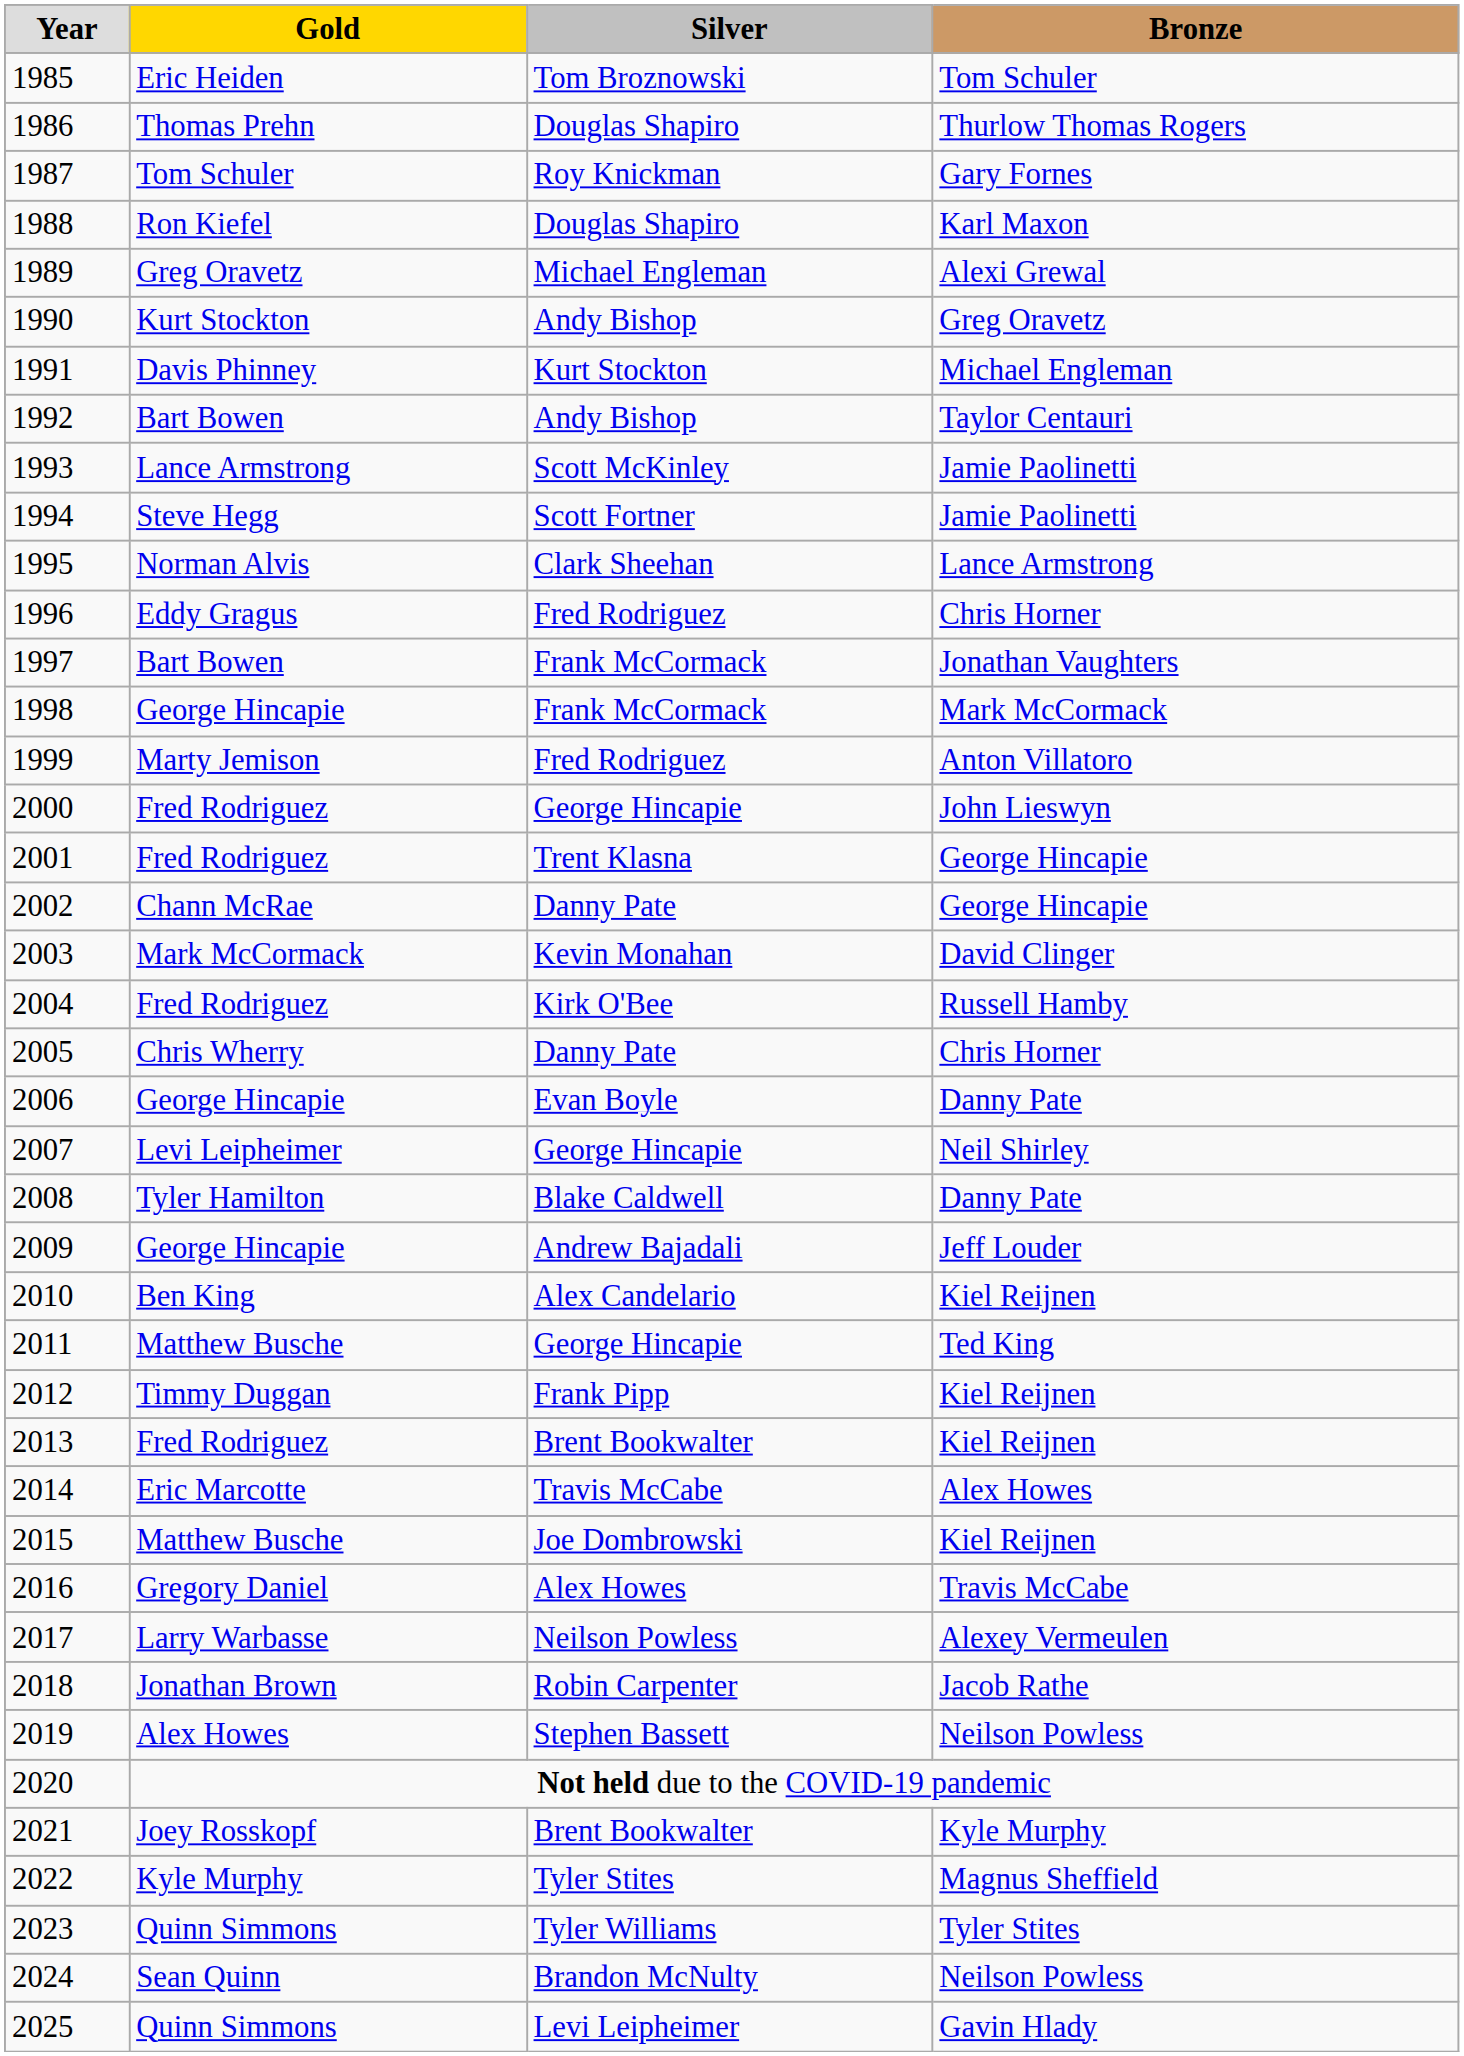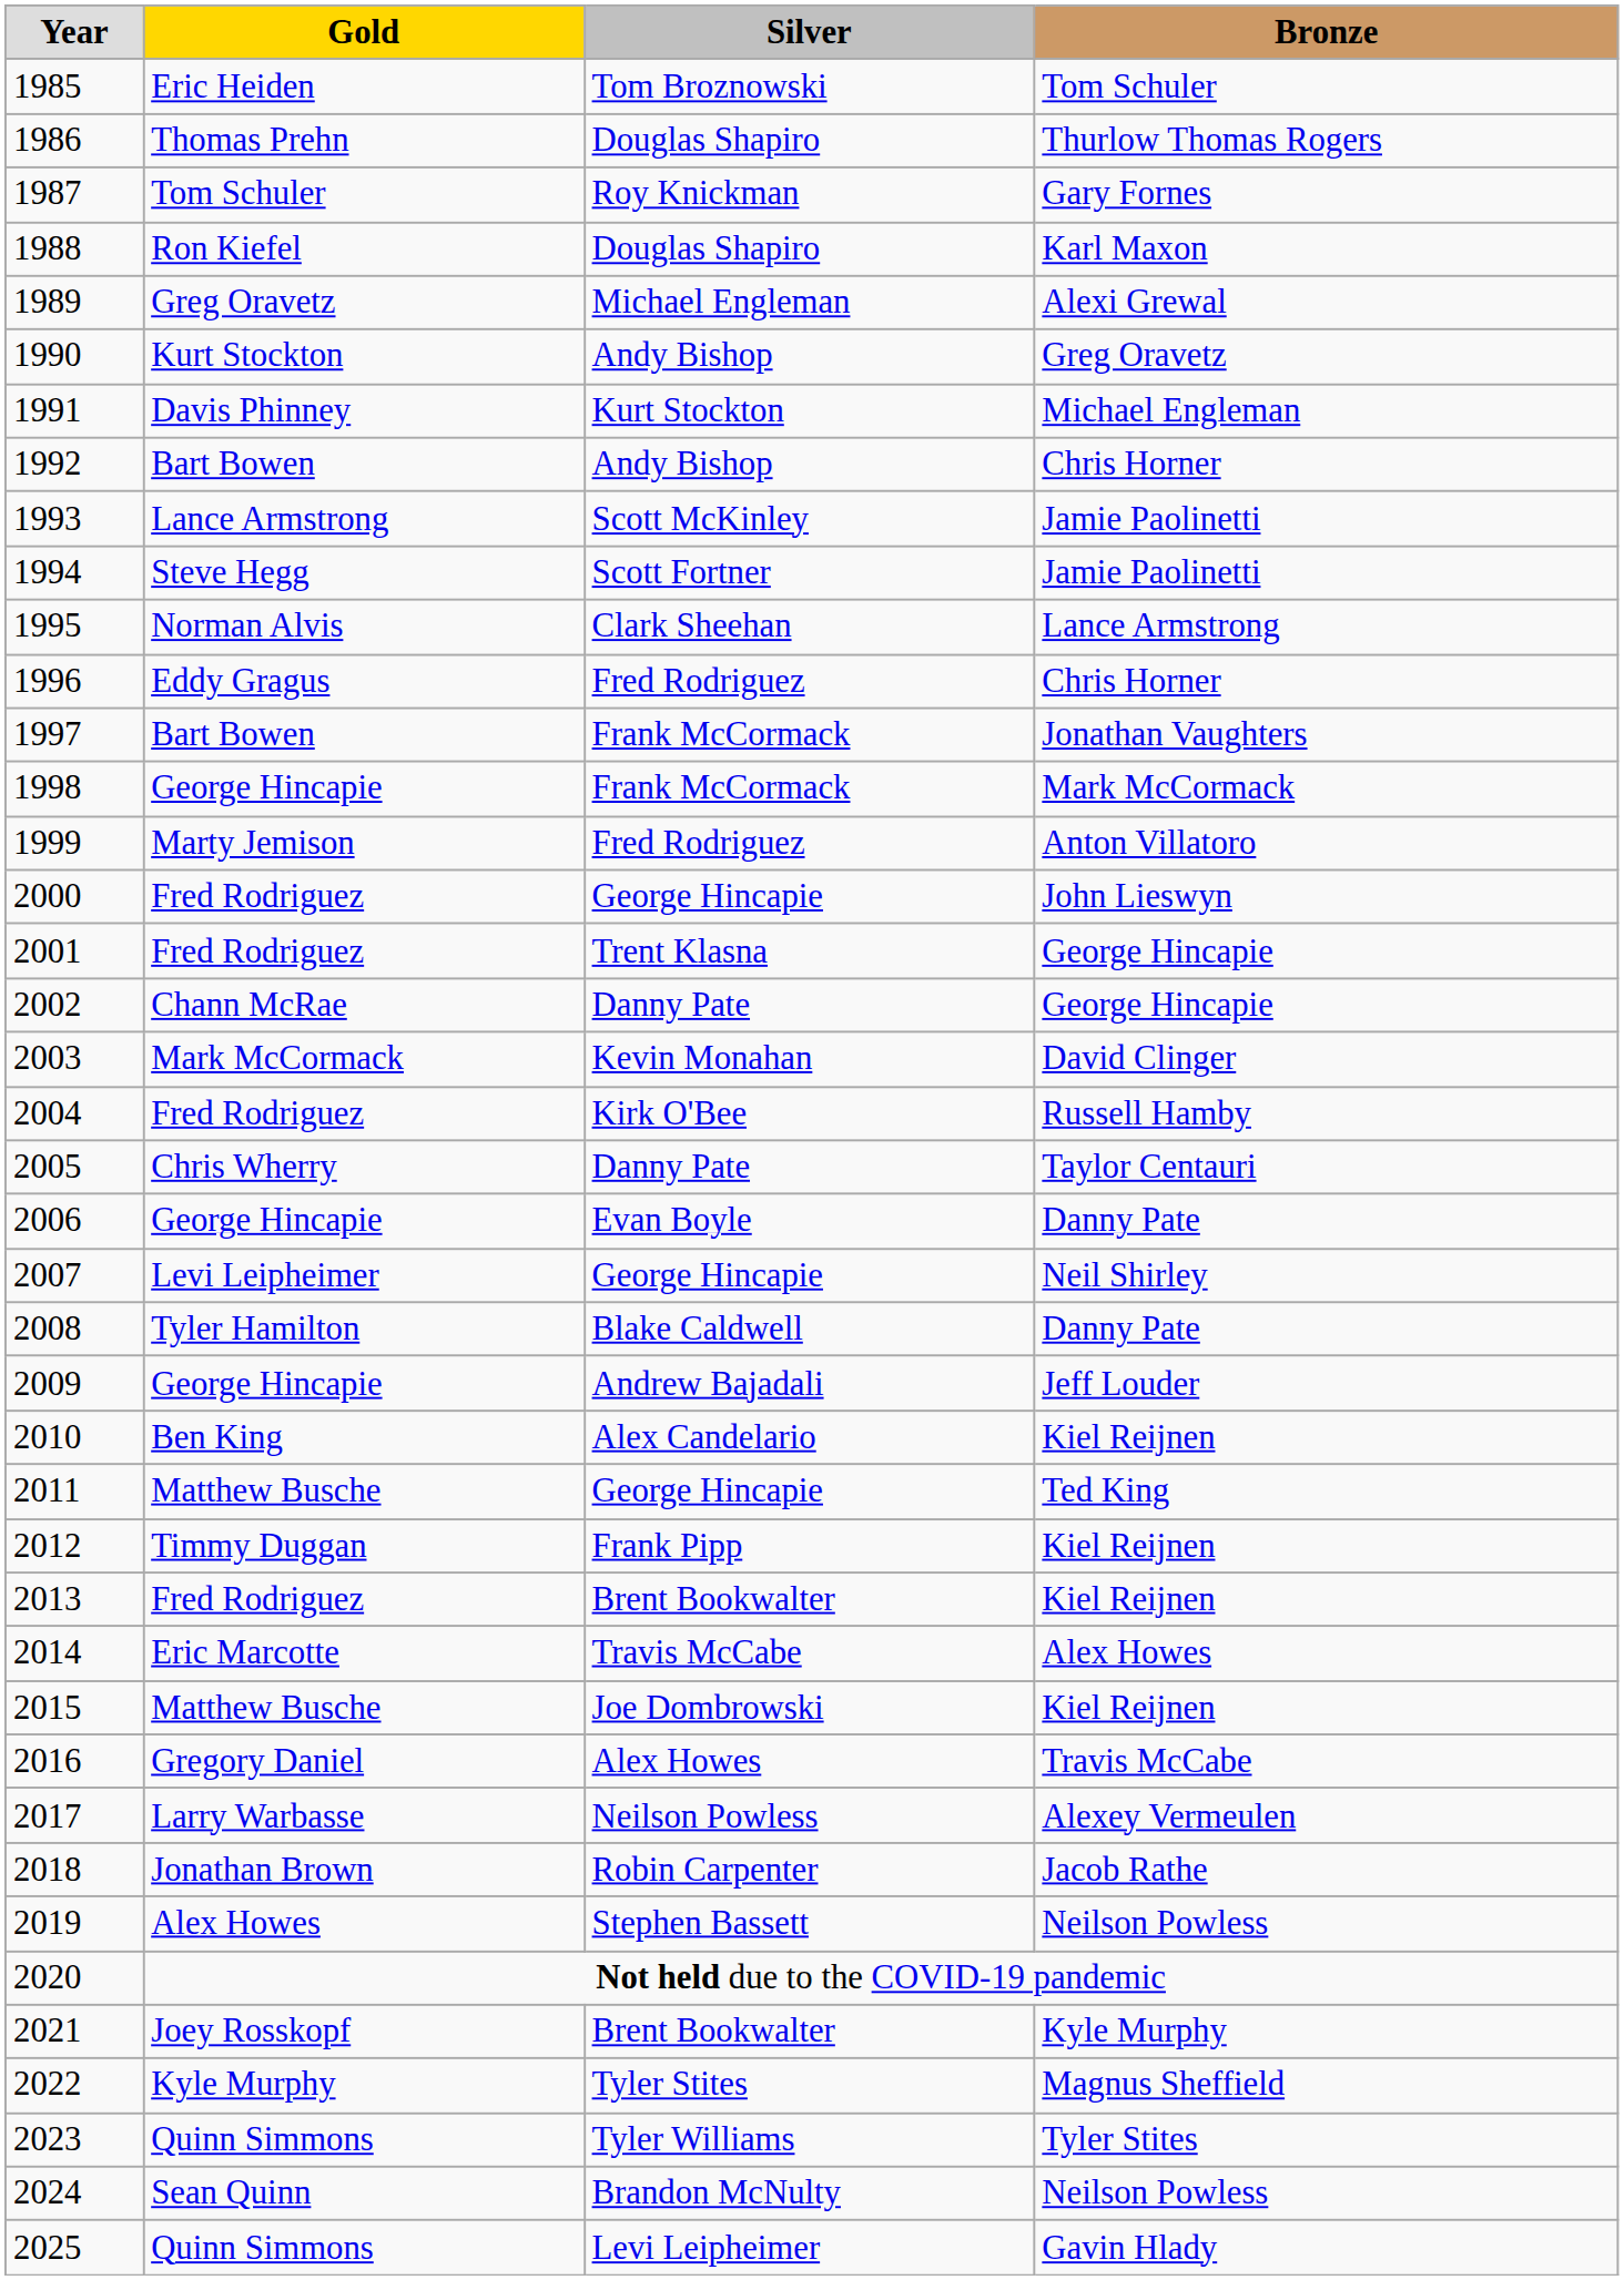 <table class="wikitable" style="width: 60%; text-align:left;">
 <tr>
 <td style="background:#DDDDDD; font-weight:bold; text-align:center;">Year</td>
 <td style="background:gold;font-weight:bold; text-align:center;">Gold</td>
 <td style="background:silver; font-weight:bold; text-align:center;">Silver</td>
 <td style="background:#cc9966; font-weight:bold; text-align:center;">Bronze</td>
 </tr>
 <tr>
 <td>1985</td>
 <td><a href='#'>Eric Heiden</a></td>
 <td><a href='#'>Tom Broznowski</a></td>
 <td><a href='#'>Tom Schuler</a></td>
 </tr>
 <tr>
 <td>1986</td>
 <td><a href='#'>Thomas Prehn</a></td>
 <td><a href='#'>Douglas Shapiro</a></td>
 <td><a href='#'>Thurlow Thomas Rogers</a></td>
 </tr>
 <tr>
 <td>1987</td>
 <td><a href='#'>Tom Schuler</a></td>
 <td><a href='#'>Roy Knickman</a></td>
 <td><a href='#'>Gary Fornes</a></td>
 </tr>
 <tr>
 <td>1988</td>
 <td><a href='#'>Ron Kiefel</a></td>
 <td><a href='#'>Douglas Shapiro</a></td>
 <td><a href='#'>Karl Maxon</a></td>
 </tr>
 <tr>
 <td>1989</td>
 <td><a href='#'>Greg Oravetz</a></td>
 <td><a href='#'>Michael Engleman</a></td>
 <td><a href='#'>Alexi Grewal</a></td>
 </tr>
 <tr>
 <td>1990</td>
 <td><a href='#'>Kurt Stockton</a></td>
 <td><a href='#'>Andy Bishop</a></td>
 <td><a href='#'>Greg Oravetz</a></td>
 </tr>
 <tr>
 <td>1991</td>
 <td><a href='#'>Davis Phinney</a></td>
 <td><a href='#'>Kurt Stockton</a></td>
 <td><a href='#'>Michael Engleman</a></td>
 </tr>
 <tr>
 <td>1992</td>
 <td><a href='#'>Bart Bowen</a></td>
 <td><a href='#'>Andy Bishop</a></td>
-<td><a href='#'>Taylor Centauri</a></td>
+<td><a href='#'>Chris Horner</a></td>
 </tr>
 <tr>
 <td>1993</td>
 <td><a href='#'>Lance Armstrong</a></td>
 <td><a href='#'>Scott McKinley</a></td>
 <td><a href='#'>Jamie Paolinetti</a></td>
 </tr>
 <tr>
 <td>1994</td>
 <td><a href='#'>Steve Hegg</a></td>
 <td><a href='#'>Scott Fortner</a></td>
 <td><a href='#'>Jamie Paolinetti</a></td>
 </tr>
 <tr>
 <td>1995</td>
 <td><a href='#'>Norman Alvis</a></td>
 <td><a href='#'>Clark Sheehan</a></td>
 <td><a href='#'>Lance Armstrong</a></td>
 </tr>
 <tr>
 <td>1996</td>
 <td><a href='#'>Eddy Gragus</a></td>
 <td><a href='#'>Fred Rodriguez</a></td>
 <td><a href='#'>Chris Horner</a></td>
 </tr>
 <tr>
 <td>1997</td>
 <td><a href='#'>Bart Bowen</a></td>
 <td><a href='#'>Frank McCormack</a></td>
 <td><a href='#'>Jonathan Vaughters</a></td>
 </tr>
 <tr>
 <td>1998</td>
 <td><a href='#'>George Hincapie</a></td>
 <td><a href='#'>Frank McCormack</a></td>
 <td><a href='#'>Mark McCormack</a></td>
 </tr>
 <tr>
 <td>1999</td>
 <td><a href='#'>Marty Jemison</a></td>
 <td><a href='#'>Fred Rodriguez</a></td>
 <td> <a href='#'>Anton Villatoro</a></td>
 </tr>
 <tr>
 <td>2000</td>
 <td><a href='#'>Fred Rodriguez</a></td>
 <td><a href='#'>George Hincapie</a></td>
 <td><a href='#'>John Lieswyn</a></td>
 </tr>
 <tr>
 <td>2001</td>
 <td><a href='#'>Fred Rodriguez</a></td>
 <td><a href='#'>Trent Klasna</a></td>
 <td><a href='#'>George Hincapie</a></td>
 </tr>
 <tr>
 <td>2002</td>
 <td><a href='#'>Chann McRae</a></td>
 <td><a href='#'>Danny Pate</a></td>
 <td><a href='#'>George Hincapie</a></td>
 </tr>
 <tr>
 <td>2003</td>
 <td><a href='#'>Mark McCormack</a></td>
 <td><a href='#'>Kevin Monahan</a></td>
 <td><a href='#'>David Clinger</a></td>
 </tr>
 <tr>
 <td>2004</td>
 <td><a href='#'>Fred Rodriguez</a></td>
 <td><a href='#'>Kirk O'Bee</a></td>
 <td><a href='#'>Russell Hamby</a></td>
 </tr>
 <tr>
 <td>2005</td>
 <td><a href='#'>Chris Wherry</a></td>
 <td><a href='#'>Danny Pate</a></td>
-<td><a href='#'>Chris Horner</a></td>
+<td><a href='#'>Taylor Centauri</a></td>
 </tr>
 <tr>
 <td>2006</td>
 <td><a href='#'>George Hincapie</a></td>
 <td><a href='#'>Evan Boyle</a></td>
 <td><a href='#'>Danny Pate</a></td>
 </tr>
 <tr>
 <td>2007</td>
 <td><a href='#'>Levi Leipheimer</a></td>
 <td><a href='#'>George Hincapie</a></td>
 <td><a href='#'>Neil Shirley</a></td>
 </tr>
 <tr>
 <td>2008</td>
 <td><a href='#'>Tyler Hamilton</a></td>
 <td><a href='#'>Blake Caldwell</a></td>
 <td><a href='#'>Danny Pate</a></td>
 </tr>
 <tr>
 <td>2009</td>
 <td><a href='#'>George Hincapie</a></td>
 <td><a href='#'>Andrew Bajadali</a></td>
 <td><a href='#'>Jeff Louder</a></td>
 </tr>
 <tr>
 <td>2010</td>
 <td><a href='#'>Ben King</a></td>
 <td><a href='#'>Alex Candelario</a></td>
 <td><a href='#'>Kiel Reijnen</a></td>
 </tr>
 <tr>
 <td>2011</td>
 <td><a href='#'>Matthew Busche</a></td>
 <td><a href='#'>George Hincapie</a></td>
 <td><a href='#'>Ted King</a></td>
 </tr>
 <tr>
 <td>2012</td>
 <td><a href='#'>Timmy Duggan</a></td>
 <td><a href='#'>Frank Pipp</a></td>
 <td><a href='#'>Kiel Reijnen</a></td>
 </tr>
 <tr>
 <td>2013</td>
 <td><a href='#'>Fred Rodriguez</a></td>
 <td><a href='#'>Brent Bookwalter</a></td>
 <td><a href='#'>Kiel Reijnen</a></td>
 </tr>
 <tr>
 <td>2014</td>
 <td><a href='#'>Eric Marcotte</a></td>
 <td><a href='#'>Travis McCabe</a></td>
 <td><a href='#'>Alex Howes</a></td>
 </tr>
 <tr>
 <td>2015</td>
 <td><a href='#'>Matthew Busche</a></td>
 <td><a href='#'>Joe Dombrowski</a></td>
 <td><a href='#'>Kiel Reijnen</a></td>
 </tr>
 <tr>
 <td>2016</td>
 <td><a href='#'>Gregory Daniel</a></td>
 <td><a href='#'>Alex Howes</a></td>
 <td><a href='#'>Travis McCabe</a></td>
 </tr>
 <tr>
 <td>2017</td>
 <td><a href='#'>Larry Warbasse</a></td>
 <td><a href='#'>Neilson Powless</a></td>
 <td><a href='#'>Alexey Vermeulen</a></td>
 </tr>
 <tr>
 <td>2018</td>
 <td><a href='#'>Jonathan Brown</a></td>
 <td><a href='#'>Robin Carpenter</a></td>
 <td><a href='#'>Jacob Rathe</a></td>
 </tr>
 <tr>
 <td>2019</td>
 <td><a href='#'>Alex Howes</a></td>
 <td><a href='#'>Stephen Bassett</a></td>
 <td><a href='#'>Neilson Powless</a></td>
 </tr>
 <tr>
 <td>2020</td>
 <td align=center colspan=3><strong>Not held</strong> due to the <a href='#'>COVID-19 pandemic</a></td>
 </tr>
 <tr>
 <td>2021</td>
 <td><a href='#'>Joey Rosskopf</a></td>
 <td><a href='#'>Brent Bookwalter</a></td>
 <td><a href='#'>Kyle Murphy</a></td>
 </tr>
 <tr>
 <td>2022</td>
 <td><a href='#'>Kyle Murphy</a></td>
 <td><a href='#'>Tyler Stites</a></td>
 <td><a href='#'>Magnus Sheffield</a></td>
 </tr>
 <tr>
 <td>2023</td>
 <td><a href='#'>Quinn Simmons</a></td>
 <td><a href='#'>Tyler Williams</a></td>
 <td><a href='#'>Tyler Stites</a></td>
 </tr>
 <tr>
 <td>2024</td>
 <td><a href='#'>Sean Quinn</a></td>
 <td><a href='#'>Brandon McNulty</a></td>
 <td><a href='#'>Neilson Powless</a></td>
 </tr>
 <tr>
 <td>2025</td>
 <td><a href='#'>Quinn Simmons</a></td>
 <td><a href='#'>Levi Leipheimer</a></td>
 <td><a href='#'>Gavin Hlady</a></td>
 </tr>
 </table>
